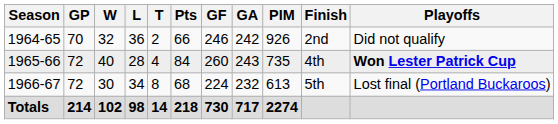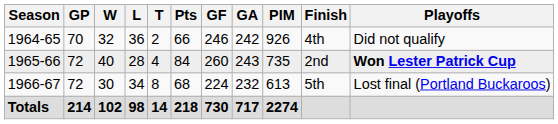 <table class="wikitable">
 <tr>
 <th>Season</th>
 <th>GP</th>
 <th>W</th>
 <th>L</th>
 <th>T</th>
 <th>Pts</th>
 <th>GF</th>
 <th>GA</th>
 <th>PIM</th>
 <th>Finish</th>
 <th>Playoffs</th>
 </tr>
 <tr>
 <td>1964-65</td>
 <td>70</td>
 <td>32</td>
 <td>36</td>
 <td>2</td>
 <td>66</td>
 <td>246</td>
 <td>242</td>
 <td>926</td>
-<td>2nd</td>
+<td>4th</td>
 <td>Did not qualify</td>
 </tr>
 <tr bgcolor="#eeeeee">
 <td>1965-66</td>
 <td>72</td>
 <td>40</td>
 <td>28</td>
 <td>4</td>
 <td>84</td>
 <td>260</td>
 <td>243</td>
 <td>735</td>
-<td>4th</td>
+<td>2nd</td>
 <td><strong>Won <a href='#'>Lester Patrick Cup</a></strong></td>
 </tr>
 <tr>
 <td>1966-67</td>
 <td>72</td>
 <td>30</td>
 <td>34</td>
 <td>8</td>
 <td>68</td>
 <td>224</td>
 <td>232</td>
 <td>613</td>
 <td>5th</td>
 <td>Lost final (<a href='#'>Portland Buckaroos</a>)</td>
 </tr>
 <tr bgcolor="#dddddd">
 <td><strong>Totals</strong></td>
 <td><strong>214</strong></td>
 <td><strong>102</strong></td>
 <td><strong> 98</strong></td>
 <td><strong>14</strong></td>
 <td><strong>218</strong></td>
 <td><strong>730</strong></td>
 <td><strong>717</strong></td>
 <td><strong>2274</strong></td>
 <td></td>
 <td></td>
 </tr>
 </table>
